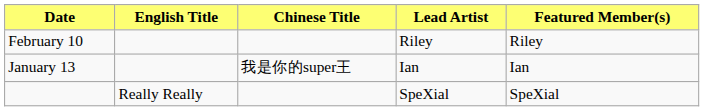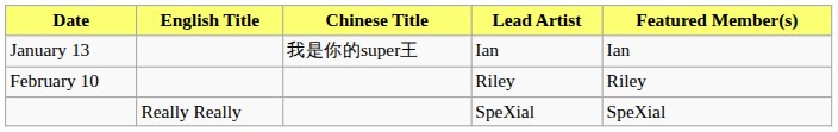 <table class="wikitable" style="font-size:14px" text-align="center" width="50%">
 <tr>
 <th style="background: #FDFF73"><strong>Date</strong></th>
 <th style="background: #FDFF73"><strong>English Title</strong></th>
 <th style="background: #FDFF73"><strong>Chinese Title</strong></th>
 <th style="background: #FDFF73"><strong>Lead Artist</strong></th>
 <th style="background: #FDFF73"><strong>Featured Member(s)</strong></th>
 </tr>
 <tr>
+<td>January 13</td>
+<td></td>
+<td>我是你的super王</td>
+<td>Ian</td>
+<td>Ian</td>
+</tr>
+<tr>
 <td>February 10</td>
 <td></td>
 <td></td>
 <td>Riley</td>
 <td>Riley</td>
-</tr>
-<tr>
-<td>January 13</td>
-<td></td>
-<td>我是你的super王</td>
-<td>Ian</td>
-<td>Ian</td>
 </tr>
 <tr>
 <td></td>
 <td>Really Really</td>
 <td></td>
 <td>SpeXial</td>
 <td>SpeXial</td>
 </tr>
 </table>
